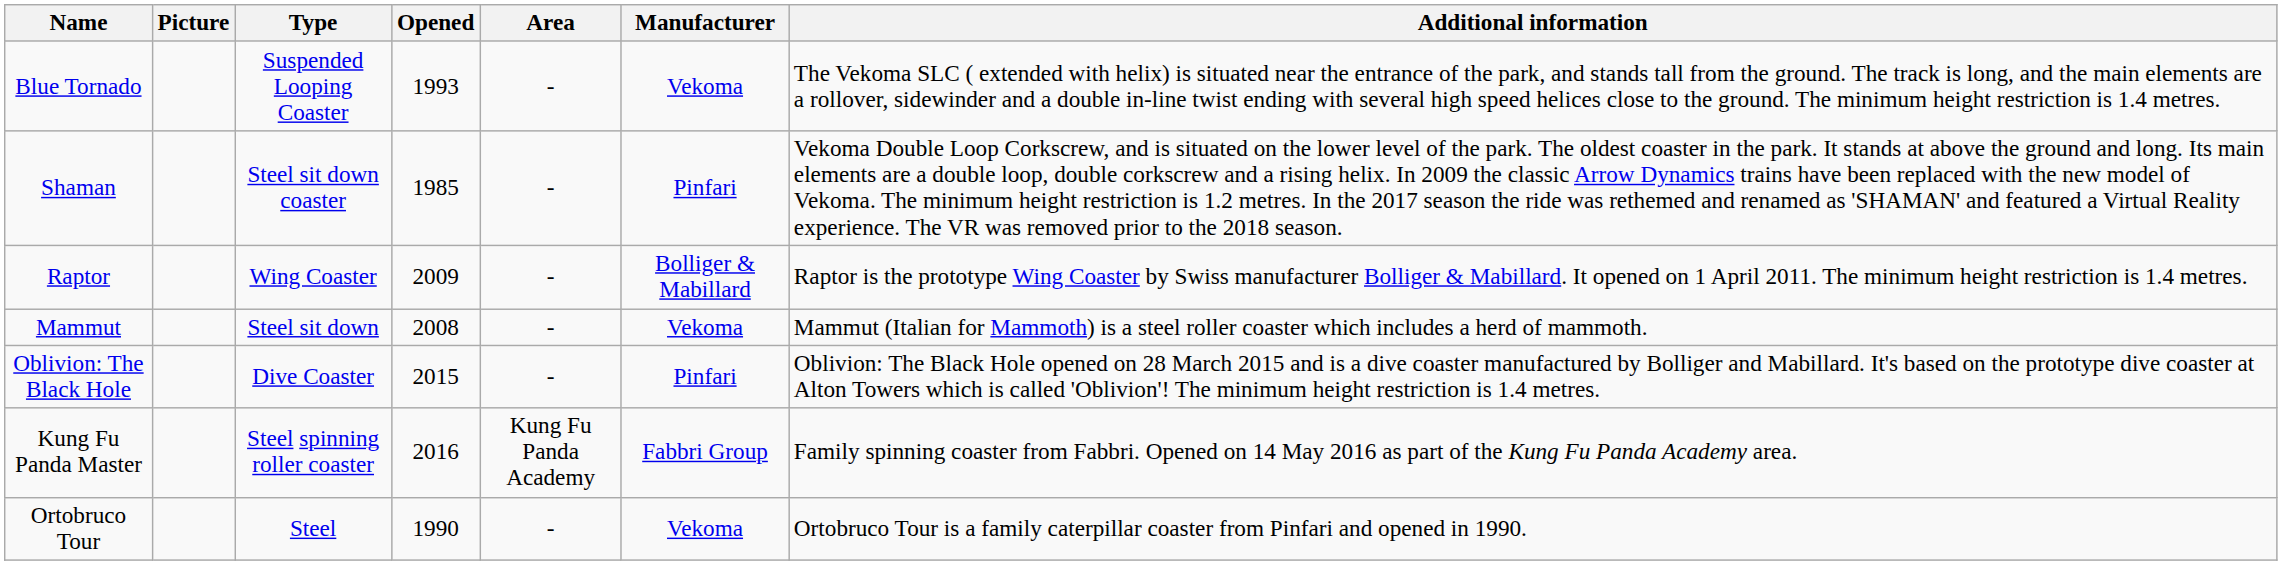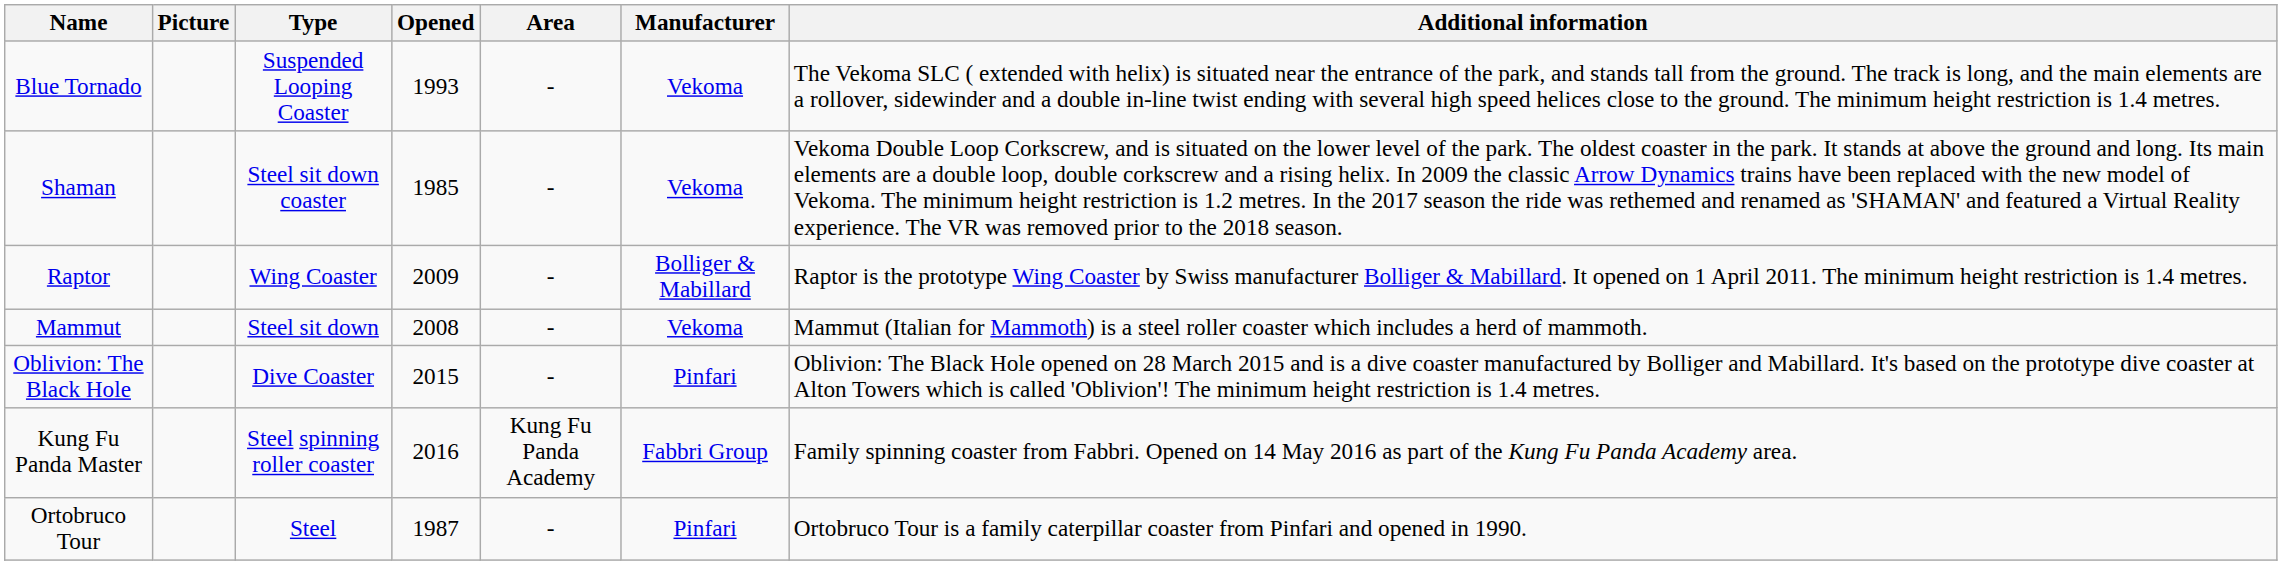 <table class="wikitable sortable">
 <tr>
 <th>Name</th>
 <th ! class="unsortable">Picture</th>
 <th>Type</th>
 <th>Opened</th>
 <th>Area</th>
 <th>Manufacturer</th>
 <th ! class="unsortable">Additional information</th>
 </tr>
 <tr>
 <td align=center><a href='#'>Blue Tornado</a></td>
 <td></td>
 <td align=center><a href='#'>Suspended Looping Coaster</a></td>
 <td align=center>1993</td>
 <td align=center>-</td>
 <td align="center"><a href='#'>Vekoma</a></td>
 <td>The Vekoma SLC ( extended with helix) is situated near the entrance of the park, and stands  tall from the ground. The track is  long, and the main elements are a rollover, sidewinder and a double in-line twist ending with several high speed helices close to the ground. The minimum height restriction is 1.4 metres.</td>
 </tr>
 <tr>
 <td align=center><a href='#'>Shaman</a></td>
 <td></td>
 <td align=center><a href='#'>Steel sit down coaster</a></td>
 <td align=center>1985</td>
 <td align=center>-</td>
-<td align="center"><a href='#'>Pinfari</a></td>
+<td align="center"><a href='#'>Vekoma</a></td>
 <td>Vekoma Double Loop Corkscrew, and is situated on the lower level of the park. The oldest coaster in the park. It stands at  above the ground and  long. Its main elements are a double loop, double corkscrew and a rising helix. In 2009 the classic <a href='#'>Arrow Dynamics</a> trains have been replaced with the new model of Vekoma. The minimum height restriction is 1.2 metres. In the 2017 season the ride was rethemed and renamed as 'SHAMAN' and featured a Virtual Reality experience. The VR was removed prior to the 2018 season.</td>
 </tr>
 <tr>
 <td align=center><a href='#'>Raptor</a></td>
 <td></td>
 <td align=center><a href='#'>Wing Coaster</a></td>
 <td align=center>2009</td>
 <td align=center>-</td>
 <td align="center"><a href='#'>Bolliger & Mabillard</a></td>
 <td>Raptor is the prototype <a href='#'>Wing Coaster</a> by Swiss manufacturer <a href='#'>Bolliger & Mabillard</a>. It opened on 1 April 2011. The minimum height restriction is 1.4 metres.</td>
 </tr>
 <tr>
 <td align=center><a href='#'>Mammut</a></td>
 <td></td>
 <td align=center><a href='#'>Steel sit down</a></td>
 <td align=center>2008</td>
 <td align=center>-</td>
 <td align="center"><a href='#'>Vekoma</a></td>
 <td>Mammut (Italian for <a href='#'>Mammoth</a>) is a steel roller coaster which includes a herd of mammoth.</td>
 </tr>
 <tr>
 <td align=center><a href='#'>Oblivion: The Black Hole</a></td>
 <td></td>
 <td align=center><a href='#'>Dive Coaster</a></td>
 <td align=center>2015</td>
 <td align=center>-</td>
 <td align="center"><a href='#'>Pinfari</a></td>
 <td>Oblivion: The Black Hole opened on 28 March 2015 and is a dive coaster manufactured by Bolliger and Mabillard. It's based on the prototype dive coaster at Alton Towers which is called 'Oblivion'! The minimum height restriction is 1.4 metres.</td>
 </tr>
 <tr>
 <td align=center>Kung Fu Panda Master</td>
 <td></td>
 <td align=center><a href='#'>Steel</a> <a href='#'>spinning roller coaster</a></td>
 <td align=center>2016</td>
 <td align=center>Kung Fu Panda Academy</td>
 <td align=center><a href='#'>Fabbri Group</a></td>
 <td>Family spinning coaster from Fabbri. Opened on 14 May 2016 as part of the <em>Kung Fu Panda Academy</em> area.</td>
 </tr>
 <tr>
 <td align=center>Ortobruco Tour</td>
 <td></td>
 <td align=center><a href='#'>Steel</a></td>
-<td align=center>1990</td>
+<td align=center>1987</td>
 <td align=center>-</td>
-<td align="center"><a href='#'>Vekoma</a></td>
+<td align="center"><a href='#'>Pinfari</a></td>
 <td>Ortobruco Tour is a family caterpillar coaster from Pinfari and opened in 1990.</td>
 </tr>
 </table>
